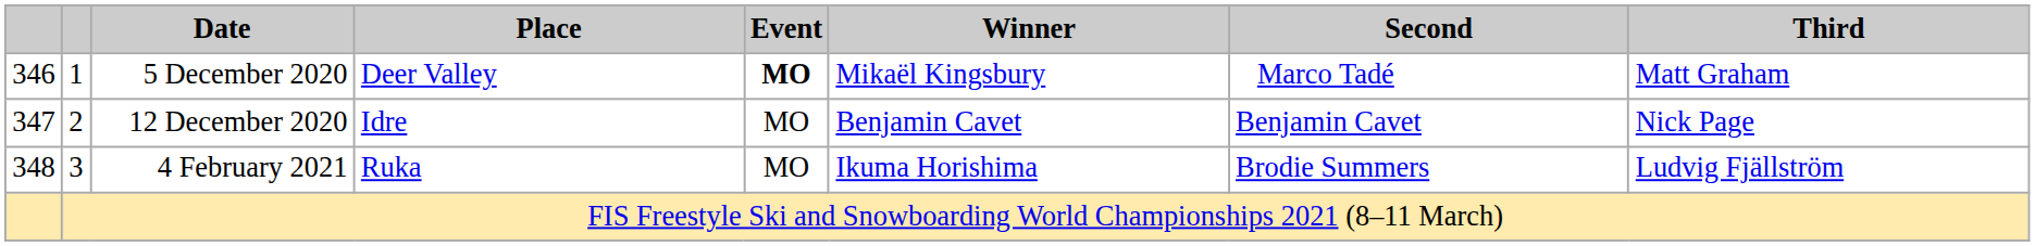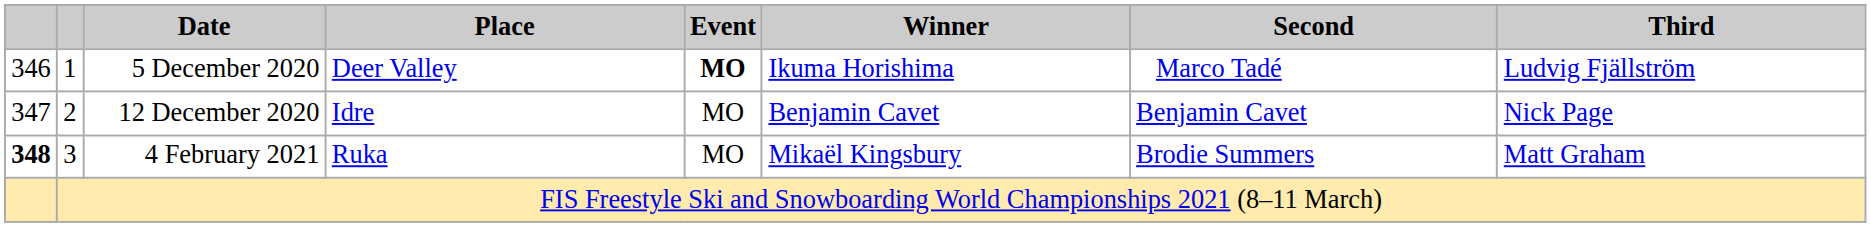 <table class="wikitable plainrowheaders" style="background:#fff; font-size:86%; line-height:16px; border:grey solid 1px; border-collapse:collapse;">
 <tr>
 <th scope="col" style="background:#ccc; width:20px;"></th>
 <th scope="col" style="background:#ccc; width=30 px;"></th>
 <th scope="col" style="background:#ccc; width:120px;">Date</th>
 <th scope="col" style="background:#ccc; width:180px;">Place</th>
 <th scope="col" style="background:#ccc; width:15px;">Event</th>
 <th scope="col" style="background:#ccc; width:185px;">Winner</th>
 <th scope="col" style="background:#ccc; width:185px;">Second</th>
 <th scope="col" style="background:#ccc; width:185px;">Third</th>
 </tr>
 <tr>
 <td align="center">346</td>
 <td align="center">1</td>
 <td align="right">5 December 2020</td>
 <td> <a href='#'>Deer Valley</a></td>
 <td align="center"><strong>MO</strong></td>
-<td> <a href='#'>Mikaël Kingsbury</a></td>
+<td> <a href='#'>Ikuma Horishima</a></td>
 <td>   <a href='#'>Marco Tadé</a></td>
-<td> <a href='#'>Matt Graham</a></td>
+<td> <a href='#'>Ludvig Fjällström</a></td>
 </tr>
 <tr>
 <td align="center">347</td>
 <td align="center">2</td>
 <td align="right">12 December 2020</td>
 <td> <a href='#'>Idre</a></td>
 <td align="center">MO</td>
 <td> <a href='#'>Benjamin Cavet</a></td>
 <td> <a href='#'>Benjamin Cavet</a></td>
 <td> <a href='#'>Nick Page</a></td>
 </tr>
 <tr>
-<td align="center">348</td>
+<td align="center"><strong>348</strong></td>
 <td align="center">3</td>
 <td align="right">4 February 2021</td>
 <td> <a href='#'>Ruka</a></td>
 <td align="center">MO</td>
-<td> <a href='#'>Ikuma Horishima</a></td>
+<td> <a href='#'>Mikaël Kingsbury</a></td>
 <td> <a href='#'>Brodie Summers</a></td>
-<td> <a href='#'>Ludvig Fjällström</a></td>
+<td> <a href='#'>Matt Graham</a></td>
 </tr>
 <tr style="background:#FFEBAD">
 <td></td>
 <td align="center" colspan="7"><a href='#'>FIS Freestyle Ski and Snowboarding World Championships 2021</a>  (8–11 March)</td>
 </tr>
 </table>
